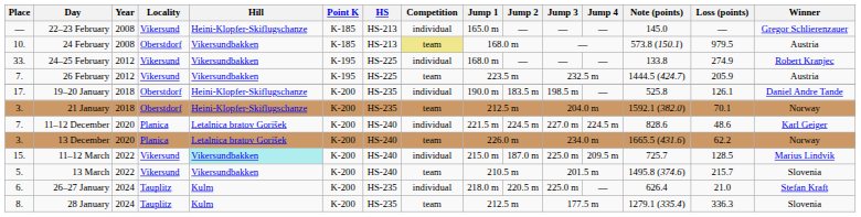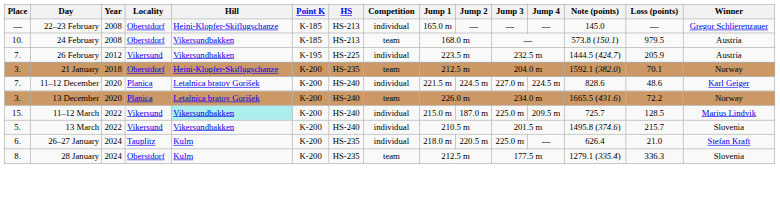 <table width=100% class=wikitable style="font-size: 89%; text-align:center">
 <tr>
 <th>Place</th>
 <th>Day</th>
 <th>Year</th>
 <th>Locality</th>
 <th>Hill</th>
 <th><a href='#'>Point K</a></th>
 <th><a href='#'>HS</a></th>
 <th>Competition</th>
 <th>Jump 1</th>
 <th>Jump 2</th>
 <th>Jump 3</th>
 <th>Jump 4</th>
 <th>Note (points)</th>
 <th>Loss (points)</th>
 <th>Winner</th>
 </tr>
 <tr>
 <td>—</td>
 <td align=right>22–23 February</td>
 <td>2008</td>
-<td align=left><a href='#'>Vikersund</a></td>
+<td align=left><a href='#'>Oberstdorf</a></td>
 <td align=left><a href='#'>Heini-Klopfer-Skiflugschanze</a></td>
 <td>K-185</td>
 <td>HS-213</td>
 <td>individual</td>
 <td>165.0 m</td>
 <td>—</td>
 <td>—</td>
 <td>—</td>
 <td>145.0</td>
 <td>—</td>
 <td><a href='#'>Gregor Schlierenzauer</a></td>
 </tr>
 <tr>
 <td>10.</td>
 <td align=right>24 February</td>
 <td>2008</td>
 <td align=left><a href='#'>Oberstdorf</a></td>
 <td align=left><a href='#'>Vikersundbakken</a></td>
 <td>K-185</td>
 <td>HS-213</td>
-<td style="background: khaki;">team</td>
+<td>team</td>
 <td colspan=2>168.0 m</td>
 <td colspan=2>—</td>
 <td>573.8 (<em>150.1</em>)</td>
 <td>979.5</td>
 <td>Austria</td>
-</tr>
-<tr>
-<td>33.</td>
-<td align=right>24–25 February</td>
-<td>2012</td>
-<td align=left><a href='#'>Vikersund</a></td>
-<td align=left><a href='#'>Vikersundbakken</a></td>
-<td>K-195</td>
-<td>HS-225</td>
-<td>individual</td>
-<td>168.0 m</td>
-<td>—</td>
-<td>—</td>
-<td>—</td>
-<td>133.8</td>
-<td>274.9</td>
-<td><a href='#'>Robert Kranjec</a></td>
 </tr>
 <tr>
 <td>7.</td>
 <td align=right>26 February</td>
 <td>2012</td>
 <td align=left><a href='#'>Vikersund</a></td>
 <td align=left><a href='#'>Vikersundbakken</a></td>
 <td>K-195</td>
 <td>HS-225</td>
-<td>team</td>
+<td>individual</td>
 <td colspan=2>223.5 m</td>
 <td colspan=2>232.5 m</td>
 <td>1444.5 (<em>424.7</em>)</td>
 <td>205.9</td>
 <td>Austria</td>
 </tr>
 <tr>
-</tr>
-<tr>
-<td>17.</td>
-<td align=right>19–20 January</td>
-<td>2018</td>
-<td align=left><a href='#'>Oberstdorf</a></td>
-<td align=left><a href='#'>Heini-Klopfer-Skiflugschanze</a></td>
-<td>K-200</td>
-<td>HS-235</td>
-<td>individual</td>
-<td>190.0 m</td>
-<td>183.5 m</td>
-<td>198.5 m</td>
-<td>—</td>
-<td>525.8</td>
-<td>126.1</td>
-<td><a href='#'>Daniel Andre Tande</a></td>
 </tr>
 <tr bgcolor=CC9966>
 <td>3. </td>
 <td align=right>21 January</td>
 <td>2018</td>
 <td align=left><a href='#'>Oberstdorf</a></td>
 <td align=left><a href='#'>Heini-Klopfer-Skiflugschanze</a></td>
 <td>K-200</td>
 <td>HS-235</td>
 <td>team</td>
 <td colspan=2>212.5 m</td>
 <td colspan=2>204.0 m</td>
 <td>1592.1 (<em>382.0</em>)</td>
 <td>70.1</td>
 <td>Norway</td>
 </tr>
 <tr>
 <td>7.</td>
 <td align=right>11–12 December</td>
 <td>2020</td>
 <td align=left><a href='#'>Planica</a></td>
 <td align=left><a href='#'>Letalnica bratov Gorišek</a></td>
 <td>K-200</td>
 <td>HS-240</td>
 <td>individual</td>
 <td>221.5 m</td>
 <td>224.5 m</td>
 <td>227.0 m</td>
 <td>224.5 m</td>
 <td>828.6</td>
 <td>48.6</td>
 <td><a href='#'>Karl Geiger</a></td>
 </tr>
 <tr bgcolor=CC9966>
 <td>3. </td>
 <td align=right>13 December</td>
 <td>2020</td>
 <td align=left><a href='#'>Planica</a></td>
 <td align=left><a href='#'>Letalnica bratov Gorišek</a></td>
 <td>K-200</td>
 <td>HS-240</td>
 <td>team</td>
 <td colspan=2>226.0 m</td>
 <td colspan=2>234.0 m</td>
 <td>1665.5 (<em>431.6</em>)</td>
-<td>62.2</td>
+<td>72.2</td>
 <td>Norway</td>
 </tr>
 <tr>
 <td>15.</td>
 <td align=right>11–12 March</td>
 <td>2022</td>
 <td align=left><a href='#'>Vikersund</a></td>
 <td align=left style="background: paleturquoise;"><a href='#'>Vikersundbakken</a></td>
 <td>K-200</td>
 <td>HS-240</td>
 <td>individual</td>
 <td>215.0 m</td>
 <td>187.0 m</td>
 <td>225.0 m</td>
 <td>209.5 m</td>
 <td>725.7</td>
 <td>128.5</td>
 <td><a href='#'>Marius Lindvik</a></td>
 </tr>
 <tr>
 <td>5.</td>
 <td align=right>13 March</td>
 <td>2022</td>
 <td align=left><a href='#'>Vikersund</a></td>
 <td align=left><a href='#'>Vikersundbakken</a></td>
 <td>K-200</td>
 <td>HS-240</td>
-<td>team</td>
+<td>individual</td>
 <td colspan=2>210.5 m</td>
 <td colspan=2>201.5 m</td>
 <td>1495.8 (<em>374.6</em>)</td>
 <td>215.7</td>
 <td>Slovenia</td>
 </tr>
 <tr>
 <td>6.</td>
 <td align=right>26–27 January</td>
 <td>2024</td>
 <td align=left><a href='#'>Tauplitz</a></td>
 <td align=left><a href='#'>Kulm</a></td>
 <td>K-200</td>
 <td>HS-235</td>
 <td>individual</td>
 <td>218.0 m</td>
 <td>220.5 m</td>
 <td>225.0 m</td>
 <td>—</td>
 <td>626.4</td>
 <td>21.0</td>
 <td><a href='#'>Stefan Kraft</a></td>
 </tr>
 <tr>
 <td>8.</td>
 <td align=right>28 January</td>
 <td>2024</td>
-<td align=left><a href='#'>Tauplitz</a></td>
+<td align=left><a href='#'>Oberstdorf</a></td>
 <td align=left><a href='#'>Kulm</a></td>
 <td>K-200</td>
 <td>HS-235</td>
 <td>team</td>
 <td colspan=2>212.5 m</td>
 <td colspan=2>177.5 m</td>
 <td>1279.1 (<em>335.4</em>)</td>
 <td>336.3</td>
 <td>Slovenia</td>
 </tr>
 </table>
